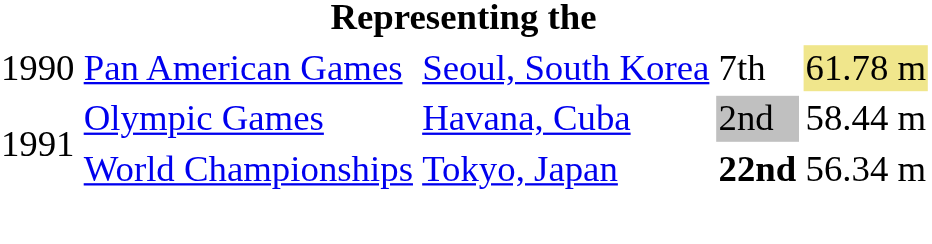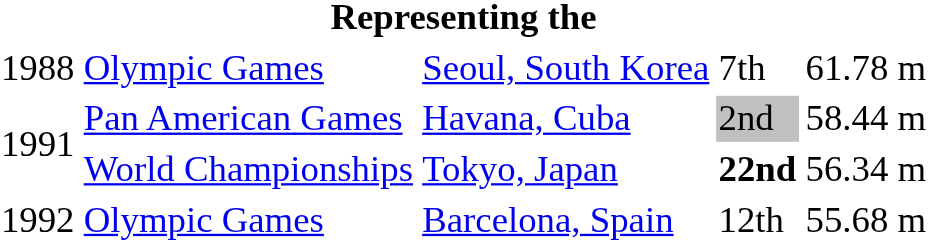 <table>
 <tr>
 <th colspan="5">Representing the </th>
 </tr>
 <tr>
-<td>1990</td>
-<td><a href='#'>Pan American Games</a></td>
+<td>1988</td>
+<td><a href='#'>Olympic Games</a></td>
 <td><a href='#'>Seoul, South Korea</a></td>
 <td>7th</td>
-<td style="background: khaki;">61.78 m</td>
+<td>61.78 m</td>
 </tr>
 <tr>
 <td rowspan=2>1991</td>
-<td><a href='#'>Olympic Games</a></td>
+<td><a href='#'>Pan American Games</a></td>
 <td><a href='#'>Havana, Cuba</a></td>
 <td bgcolor="silver">2nd</td>
 <td>58.44 m</td>
 </tr>
 <tr>
 <td><a href='#'>World Championships</a></td>
 <td><a href='#'>Tokyo, Japan</a></td>
 <td><strong>22nd</strong></td>
 <td>56.34 m</td>
 </tr>
+<tr>
+<td>1992</td>
+<td><a href='#'>Olympic Games</a></td>
+<td><a href='#'>Barcelona, Spain</a></td>
+<td>12th</td>
+<td>55.68 m</td>
+</tr>
 </table>
